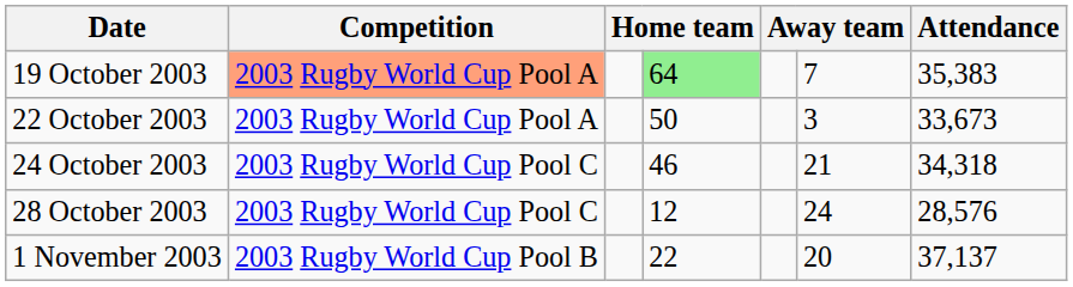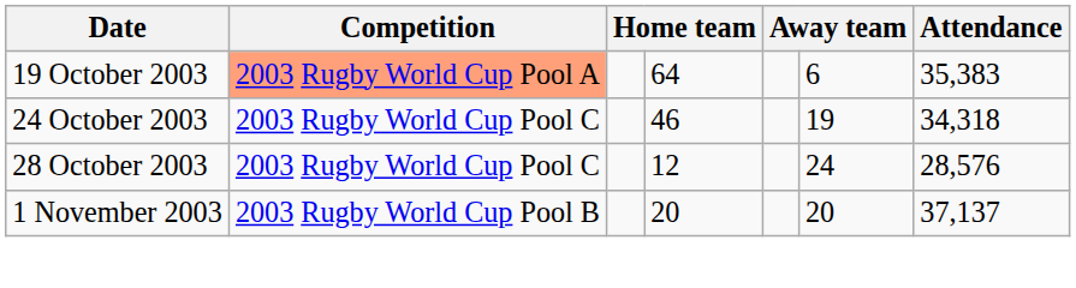 <table class="wikitable">
 <tr>
 <th>Date</th>
 <th>Competition</th>
 <th colspan=2>Home team</th>
 <th colspan=2>Away team</th>
 <th>Attendance</th>
 </tr>
 <tr>
 <td>19 October 2003</td>
 <td style="background: lightsalmon;"><a href='#'>2003</a> <a href='#'>Rugby World Cup</a> Pool A</td>
 <td></td>
-<td style="background: lightgreen;">64</td>
+<td>64</td>
 <td></td>
-<td>7</td>
+<td>6</td>
 <td>35,383</td>
-</tr>
-<tr>
-<td>22 October 2003</td>
-<td><a href='#'>2003</a> <a href='#'>Rugby World Cup</a> Pool A</td>
-<td></td>
-<td>50</td>
-<td></td>
-<td>3</td>
-<td>33,673</td>
 </tr>
 <tr>
 <td>24 October 2003</td>
 <td><a href='#'>2003</a> <a href='#'>Rugby World Cup</a> Pool C</td>
 <td></td>
 <td>46</td>
 <td></td>
-<td>21</td>
+<td>19</td>
 <td>34,318</td>
 </tr>
 <tr>
 <td>28 October 2003</td>
 <td><a href='#'>2003</a> <a href='#'>Rugby World Cup</a> Pool C</td>
 <td></td>
 <td>12</td>
 <td></td>
 <td>24</td>
 <td>28,576</td>
 </tr>
 <tr>
 <td>1 November 2003</td>
 <td><a href='#'>2003</a> <a href='#'>Rugby World Cup</a> Pool B</td>
 <td></td>
-<td>22</td>
+<td>20</td>
 <td></td>
 <td>20</td>
 <td>37,137</td>
 </tr>
 </table>
